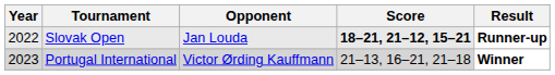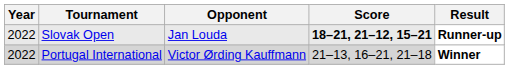 <table class="sortable wikitable" style="font-size: 90%;">
 <tr>
 <th>Year</th>
 <th>Tournament</th>
 <th>Opponent</th>
 <th>Score</th>
 <th>Result</th>
 </tr>
 <tr style="background:#E9E9E9">
 <td align="center">2022</td>
 <td align="left"><a href='#'>Slovak Open</a></td>
 <td align="left"> <a href='#'>Jan Louda</a></td>
 <td align="left"><strong>18–21, 21–12, 15–21</strong></td>
 <td style="text-align:left; background:white"> <strong>Runner-up</strong></td>
 </tr>
 <tr style="background:#D5D5D5">
-<td align="center">2023</td>
+<td align="center">2022</td>
 <td align="left"><a href='#'>Portugal International</a></td>
 <td align="left"> <a href='#'>Victor Ørding Kauffmann</a></td>
 <td align="left">21–13, 16–21, 21–18</td>
 <td style="text-align:left; background:white"> <strong>Winner</strong></td>
 </tr>
 </table>
